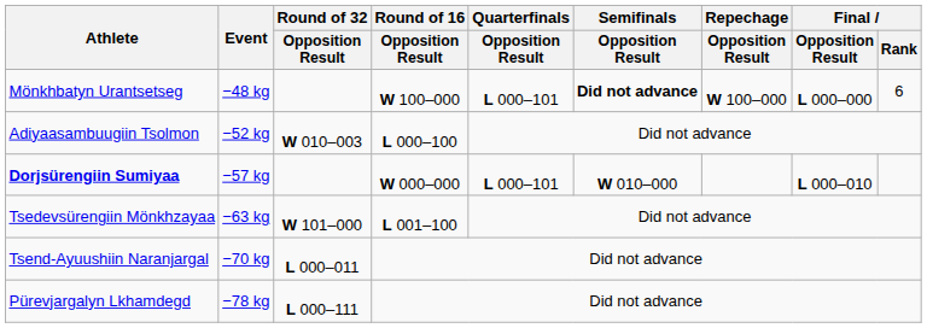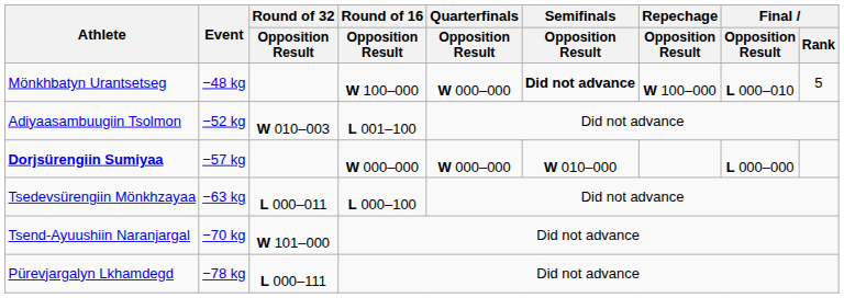 <table class="wikitable" style="font-size:90%">
 <tr>
 <th rowspan="2">Athlete</th>
 <th rowspan="2">Event</th>
 <th>Round of 32</th>
 <th>Round of 16</th>
 <th>Quarterfinals</th>
 <th>Semifinals</th>
 <th>Repechage</th>
 <th colspan=2>Final / </th>
 </tr>
 <tr style="font-size:95%">
 <th>Opposition<br>Result</th>
 <th>Opposition<br>Result</th>
 <th>Opposition<br>Result</th>
 <th>Opposition<br>Result</th>
 <th>Opposition<br>Result</th>
 <th>Opposition<br>Result</th>
 <th>Rank</th>
 </tr>
 <tr align=center>
 <td align=left><a href='#'>Mönkhbatyn Urantsetseg</a></td>
 <td align=left><a href='#'>−48 kg</a></td>
 <td></td>
 <td><br><strong>W</strong> 100–000</td>
-<td><br><strong>L</strong> 000–101</td>
+<td><br><strong>W</strong> 000–000 </td>
 <td><strong>Did not advance</strong></td>
 <td><br><strong>W</strong> 100–000</td>
-<td><br><strong>L</strong> 000–000 </td>
-<td>6</td>
+<td><br><strong>L</strong> 000–010</td>
+<td>5</td>
 </tr>
 <tr align=center>
 <td align=left><a href='#'>Adiyaasambuugiin Tsolmon</a></td>
 <td align=left><a href='#'>−52 kg</a></td>
 <td><br><strong>W</strong> 010–003</td>
-<td><br><strong>L</strong> 000–100</td>
+<td><br><strong>L</strong> 001–100</td>
 <td colspan=5>Did not advance</td>
 </tr>
 <tr align=center>
 <td align=left><strong><a href='#'>Dorjsürengiin Sumiyaa</a></strong></td>
 <td align=left><a href='#'>−57 kg</a></td>
 <td></td>
 <td><br><strong>W</strong> 000–000 </td>
-<td><br><strong>L</strong> 000–101</td>
+<td><br><strong>W</strong> 000–000 </td>
 <td><br><strong>W</strong> 010–000</td>
 <td></td>
-<td><br><strong>L</strong> 000–010</td>
+<td><br><strong>L</strong> 000–000 </td>
 <td></td>
 </tr>
 <tr align=center>
 <td align=left><a href='#'>Tsedevsürengiin Mönkhzayaa</a></td>
 <td align=left><a href='#'>−63 kg</a></td>
-<td><br><strong>W</strong> 101–000</td>
-<td><br><strong>L</strong> 001–100</td>
+<td><br><strong>L</strong> 000–011</td>
+<td><br><strong>L</strong> 000–100</td>
 <td colspan=5>Did not advance</td>
 </tr>
 <tr align=center>
 <td align=left><a href='#'>Tsend-Ayuushiin Naranjargal</a></td>
 <td align=left><a href='#'>−70 kg</a></td>
-<td><br><strong>L</strong> 000–011</td>
+<td><br><strong>W</strong> 101–000</td>
 <td colspan=7>Did not advance</td>
 </tr>
 <tr align=center>
 <td align=left><a href='#'>Pürevjargalyn Lkhamdegd</a></td>
 <td align=left><a href='#'>−78 kg</a></td>
 <td><br><strong>L</strong> 000–111</td>
 <td colspan=6>Did not advance</td>
 </tr>
 </table>
